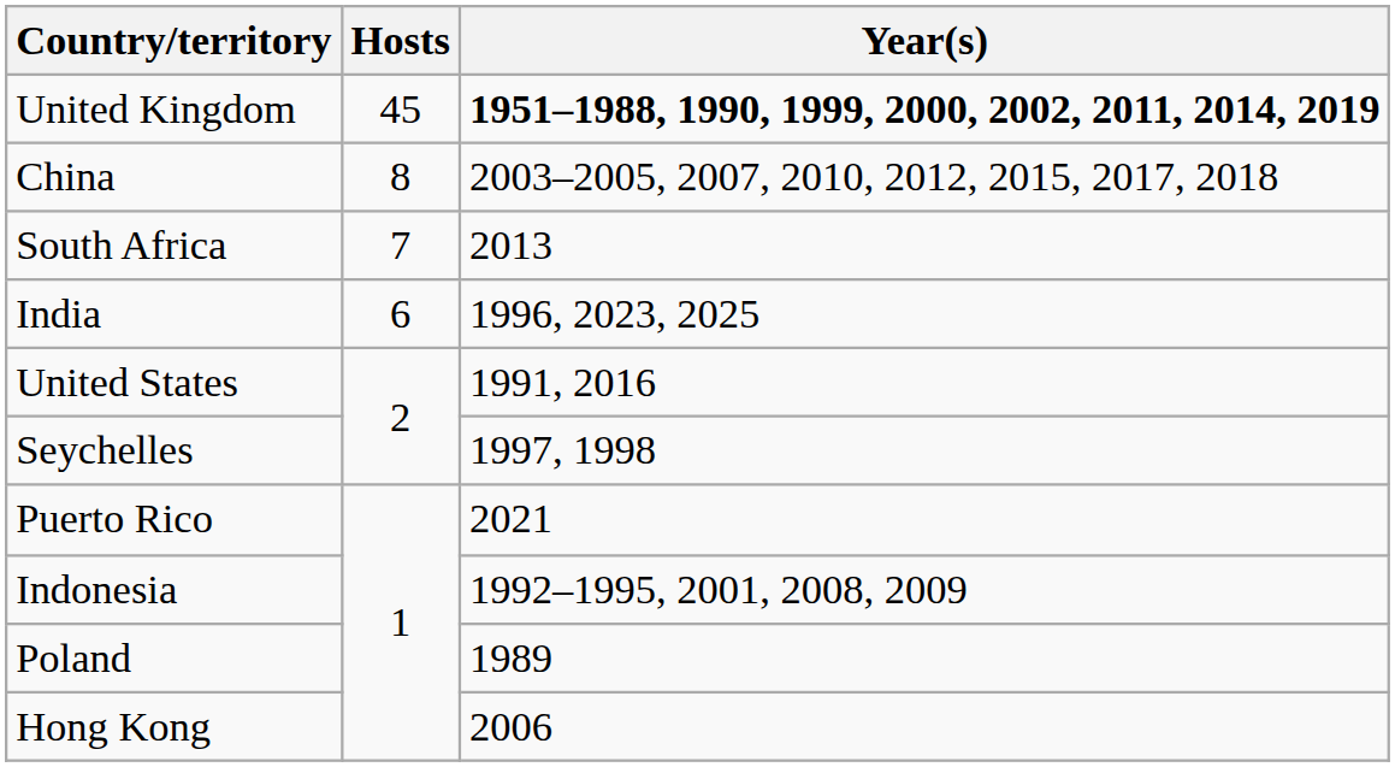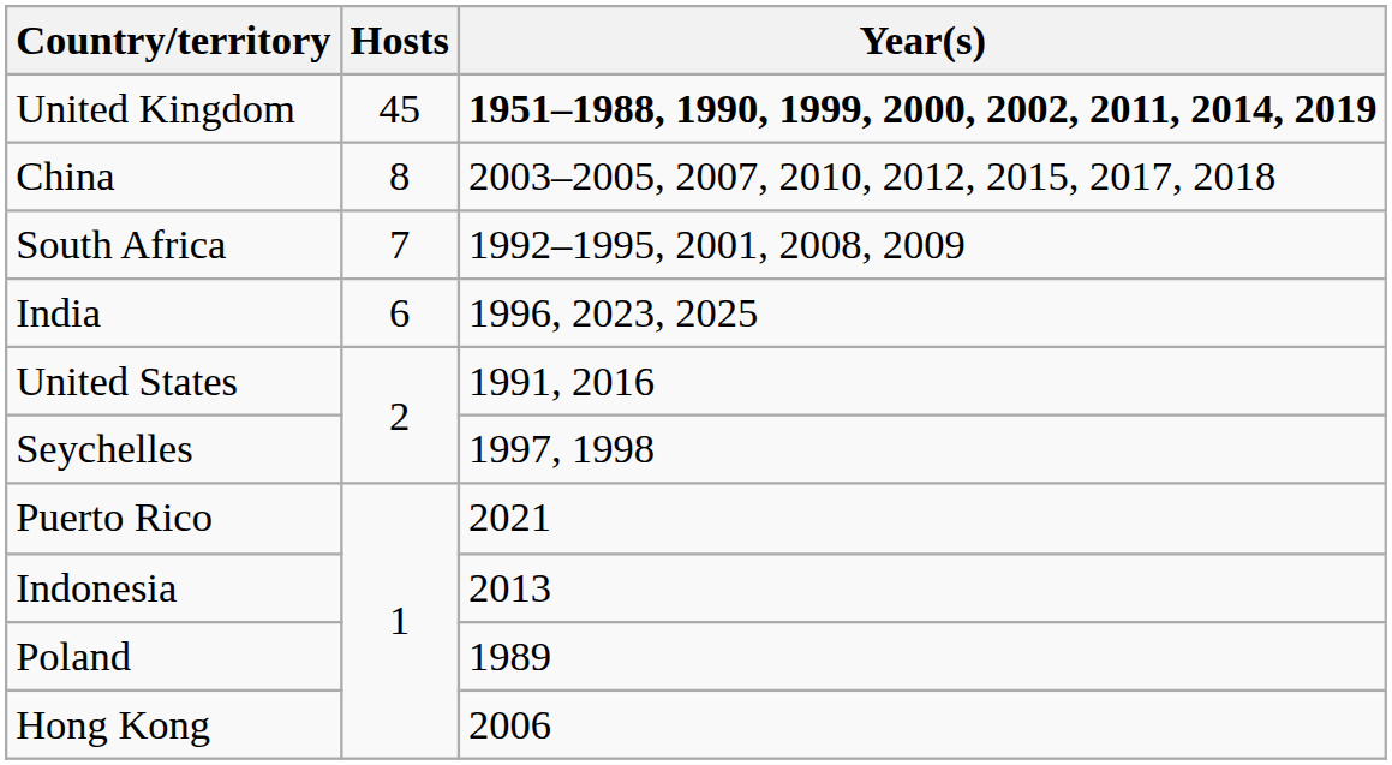 <table class="wikitable sortable" style="font-size: 95%;">
 <tr>
 <th>Country/territory</th>
 <th>Hosts</th>
 <th>Year(s)</th>
 </tr>
 <tr>
 <td>United Kingdom</td>
 <td align="center">45</td>
 <td><strong>1951–1988, 1990, 1999, 2000, 2002, 2011, 2014, 2019</strong></td>
 </tr>
 <tr>
 <td>China</td>
 <td align="center">8</td>
 <td>2003–2005, 2007, 2010, 2012, 2015, 2017, 2018</td>
 </tr>
 <tr>
 <td>South Africa</td>
 <td align="center">7</td>
-<td>2013</td>
+<td>1992–1995, 2001, 2008, 2009</td>
 </tr>
 <tr>
 <td>India</td>
 <td align="center">6</td>
 <td>1996, 2023, 2025</td>
 </tr>
 <tr>
 <td>United States</td>
 <td rowspan="2" align="center">2</td>
 <td>1991, 2016</td>
 </tr>
 <tr>
 <td>Seychelles</td>
 <td>1997, 1998</td>
 </tr>
 <tr>
 <td>Puerto Rico</td>
 <td rowspan="4" align="center">1</td>
 <td>2021</td>
 </tr>
 <tr>
 <td>Indonesia</td>
-<td>1992–1995, 2001, 2008, 2009</td>
+<td>2013</td>
 </tr>
 <tr>
 <td>Poland</td>
 <td>1989</td>
 </tr>
 <tr>
 <td>Hong Kong</td>
 <td>2006</td>
 </tr>
 </table>
